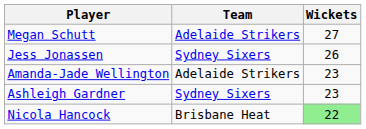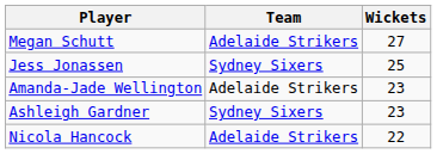 <table class="wikitable" style="text-align: center;">
 <tr>
 <th>Player</th>
 <th>Team</th>
 <th>Wickets</th>
 </tr>
 <tr>
 <td style="text-align:left"><a href='#'>Megan Schutt</a></td>
 <td style="text-align:left"><a href='#'>Adelaide Strikers</a></td>
 <td>27</td>
 </tr>
 <tr>
 <td style="text-align:left"><a href='#'>Jess Jonassen</a></td>
 <td style="text-align:left"><a href='#'>Sydney Sixers</a></td>
-<td>26</td>
+<td>25</td>
 </tr>
 <tr>
 <td style="text-align:left"><a href='#'>Amanda-Jade Wellington</a></td>
 <td style="text-align:left">Adelaide Strikers</td>
 <td>23</td>
 </tr>
 <tr>
 <td style="text-align:left"><a href='#'>Ashleigh Gardner</a></td>
 <td style="text-align:left"><a href='#'>Sydney Sixers</a></td>
 <td>23</td>
 </tr>
 <tr>
 <td style="text-align:left"><a href='#'>Nicola Hancock</a></td>
-<td style="text-align:left">Brisbane Heat</td>
-<td style="background: lightgreen;">22</td>
+<td style="text-align:left"><a href='#'>Adelaide Strikers</a></td>
+<td>22</td>
 </tr>
 </table>
